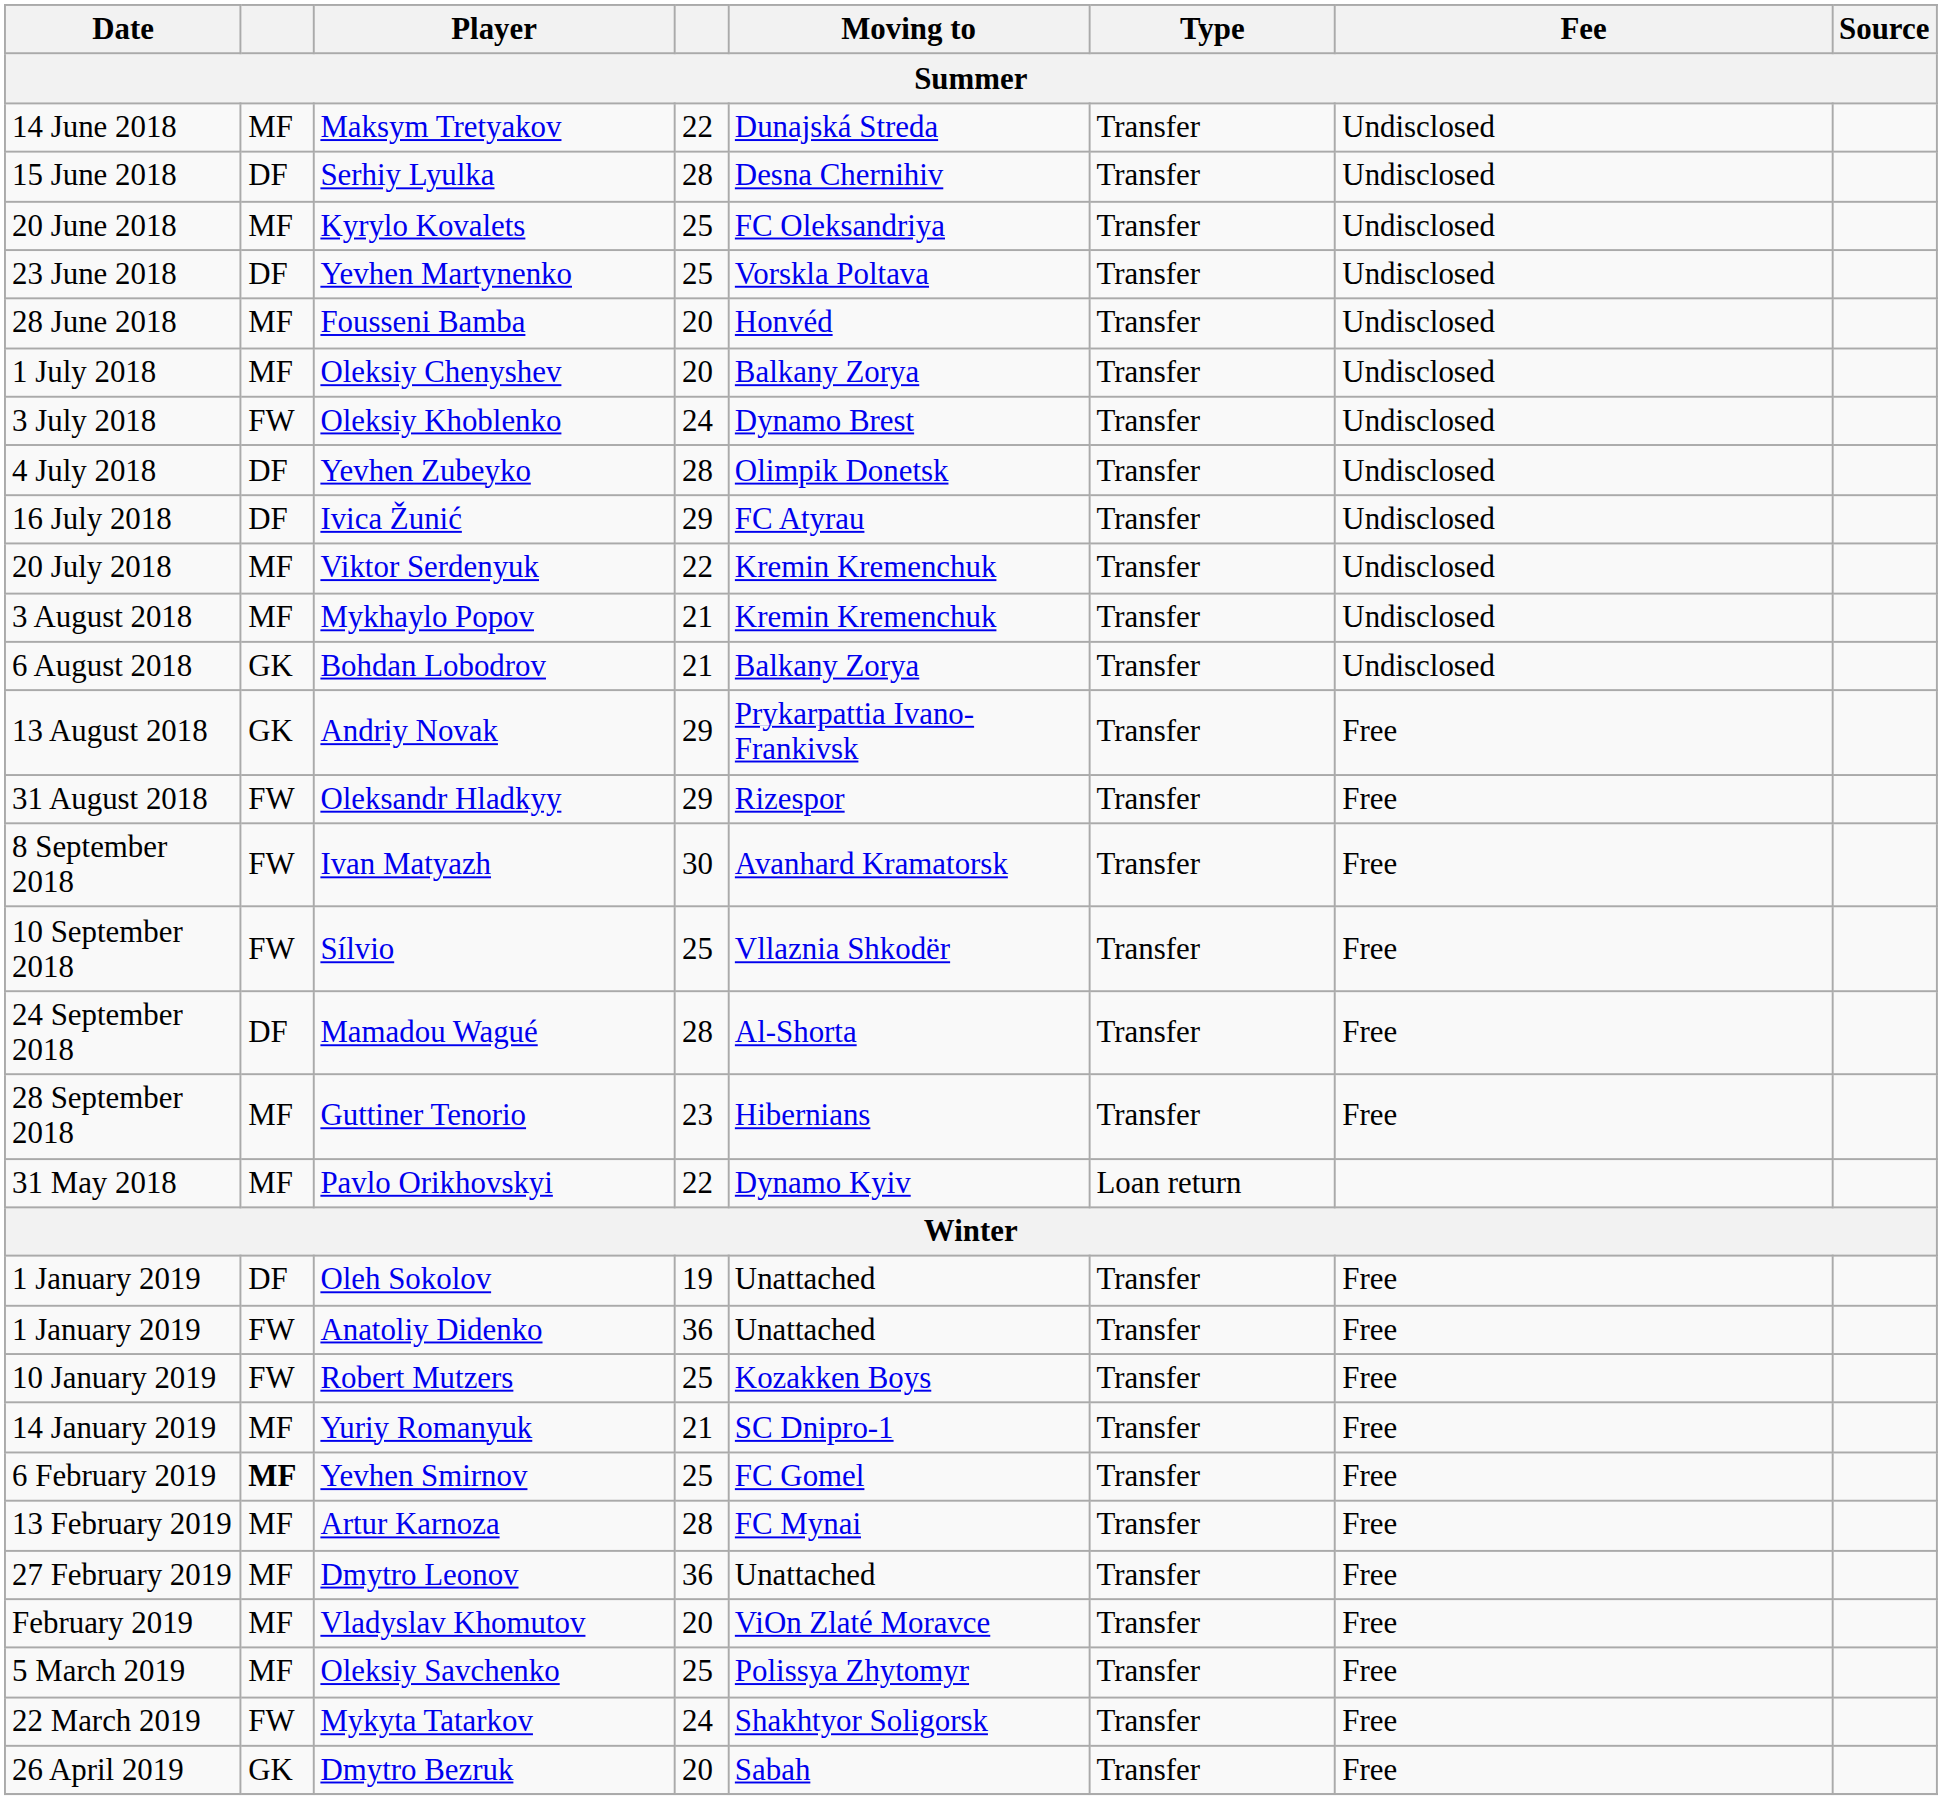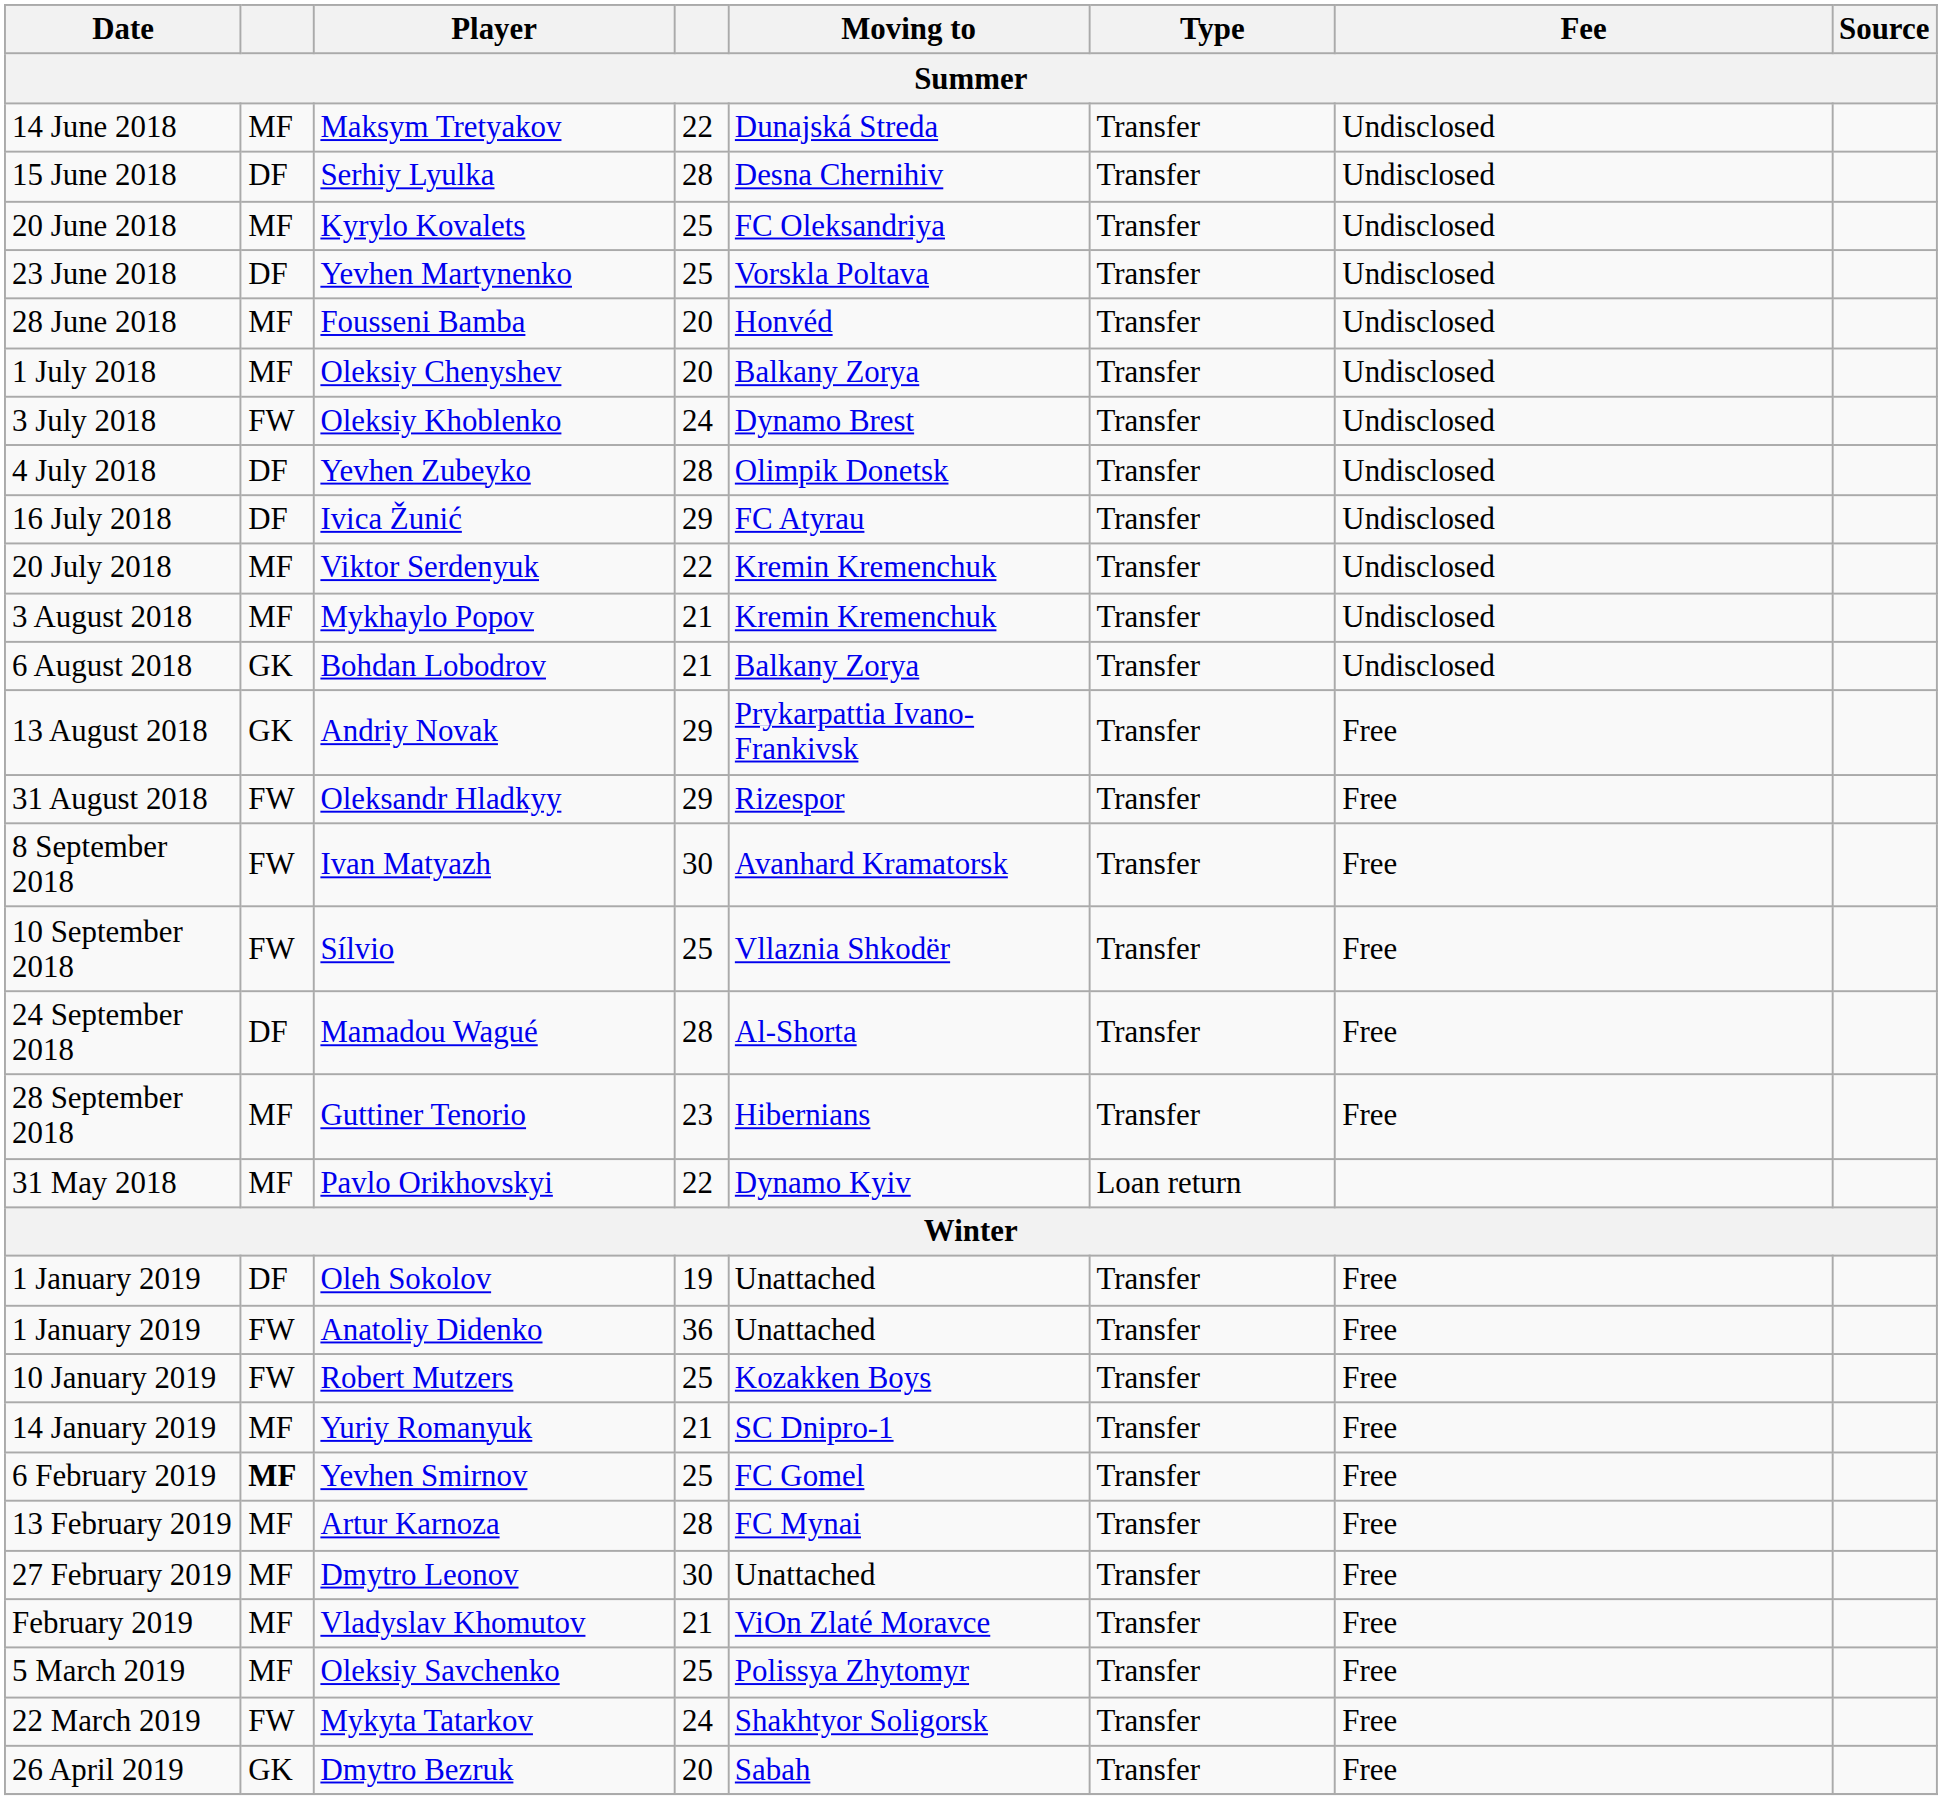 <table class="wikitable sortable">
 <tr>
 <th style="width:115px;">Date</th>
 <th style="width:30px;"></th>
 <th style="width:180px;">Player</th>
 <th style="width:20px;"></th>
 <th style="width:180px;">Moving to</th>
 <th style="width:120px;" class="unsortable">Type</th>
 <th style="width:250px;" class="unsortable">Fee</th>
 <th style="width:20px;">Source</th>
 </tr>
 <tr>
 <th colspan=8>Summer</th>
 </tr>
 <tr>
 <td>14 June 2018</td>
 <td>MF</td>
 <td> <a href='#'>Maksym Tretyakov</a></td>
 <td>22</td>
 <td> <a href='#'>Dunajská Streda</a></td>
 <td>Transfer</td>
 <td>Undisclosed</td>
 <td></td>
 </tr>
 <tr>
 <td>15 June 2018</td>
 <td>DF</td>
 <td> <a href='#'>Serhiy Lyulka</a></td>
 <td>28</td>
 <td> <a href='#'>Desna Chernihiv</a></td>
 <td>Transfer</td>
 <td>Undisclosed</td>
 <td></td>
 </tr>
 <tr>
 <td>20 June 2018</td>
 <td>MF</td>
 <td> <a href='#'>Kyrylo Kovalets</a></td>
 <td>25</td>
 <td> <a href='#'>FC Oleksandriya</a></td>
 <td>Transfer</td>
 <td>Undisclosed</td>
 <td></td>
 </tr>
 <tr>
 <td>23 June 2018</td>
 <td>DF</td>
 <td> <a href='#'>Yevhen Martynenko</a></td>
 <td>25</td>
 <td> <a href='#'>Vorskla Poltava</a></td>
 <td>Transfer</td>
 <td>Undisclosed</td>
 <td></td>
 </tr>
 <tr>
 <td>28 June 2018</td>
 <td>MF</td>
 <td> <a href='#'>Fousseni Bamba</a></td>
 <td>20</td>
 <td> <a href='#'>Honvéd</a></td>
 <td>Transfer</td>
 <td>Undisclosed</td>
 <td></td>
 </tr>
 <tr>
 <td>1 July 2018</td>
 <td>MF</td>
 <td> <a href='#'>Oleksiy Chenyshev</a></td>
 <td>20</td>
 <td> <a href='#'>Balkany Zorya</a></td>
 <td>Transfer</td>
 <td>Undisclosed</td>
 <td></td>
 </tr>
 <tr>
 <td>3 July 2018</td>
 <td>FW</td>
 <td> <a href='#'>Oleksiy Khoblenko</a></td>
 <td>24</td>
 <td> <a href='#'>Dynamo Brest</a></td>
 <td>Transfer</td>
 <td>Undisclosed</td>
 <td></td>
 </tr>
 <tr>
 <td>4 July 2018</td>
 <td>DF</td>
 <td> <a href='#'>Yevhen Zubeyko</a></td>
 <td>28</td>
 <td> <a href='#'>Olimpik Donetsk</a></td>
 <td>Transfer</td>
 <td>Undisclosed</td>
 <td></td>
 </tr>
 <tr>
 <td>16 July 2018</td>
 <td>DF</td>
 <td> <a href='#'>Ivica Žunić</a></td>
 <td>29</td>
 <td> <a href='#'>FC Atyrau</a></td>
 <td>Transfer</td>
 <td>Undisclosed</td>
 <td></td>
 </tr>
 <tr>
 <td>20 July 2018</td>
 <td>MF</td>
 <td> <a href='#'>Viktor Serdenyuk</a></td>
 <td>22</td>
 <td> <a href='#'>Kremin Kremenchuk</a></td>
 <td>Transfer</td>
 <td>Undisclosed</td>
 <td></td>
 </tr>
 <tr>
 <td>3 August 2018</td>
 <td>MF</td>
 <td> <a href='#'>Mykhaylo Popov</a></td>
 <td>21</td>
 <td> <a href='#'>Kremin Kremenchuk</a></td>
 <td>Transfer</td>
 <td>Undisclosed</td>
 <td></td>
 </tr>
 <tr>
 <td>6 August 2018</td>
 <td>GK</td>
 <td> <a href='#'>Bohdan Lobodrov</a></td>
 <td>21</td>
 <td> <a href='#'>Balkany Zorya</a></td>
 <td>Transfer</td>
 <td>Undisclosed</td>
 <td></td>
 </tr>
 <tr>
 <td>13 August 2018</td>
 <td>GK</td>
 <td> <a href='#'>Andriy Novak</a></td>
 <td>29</td>
 <td> <a href='#'>Prykarpattia Ivano-Frankivsk</a></td>
 <td>Transfer</td>
 <td>Free</td>
 <td></td>
 </tr>
 <tr>
 <td>31 August 2018</td>
 <td>FW</td>
 <td> <a href='#'>Oleksandr Hladkyy</a></td>
 <td>29</td>
 <td> <a href='#'>Rizespor</a></td>
 <td>Transfer</td>
 <td>Free</td>
 <td></td>
 </tr>
 <tr>
 <td>8 September 2018</td>
 <td>FW</td>
 <td> <a href='#'>Ivan Matyazh</a></td>
 <td>30</td>
 <td> <a href='#'>Avanhard Kramatorsk</a></td>
 <td>Transfer</td>
 <td>Free</td>
 <td></td>
 </tr>
 <tr>
 <td>10 September 2018</td>
 <td>FW</td>
 <td> <a href='#'>Sílvio</a></td>
 <td>25</td>
 <td> <a href='#'>Vllaznia Shkodër</a></td>
 <td>Transfer</td>
 <td>Free</td>
 <td></td>
 </tr>
 <tr>
 <td>24 September 2018</td>
 <td>DF</td>
 <td> <a href='#'>Mamadou Wagué</a></td>
 <td>28</td>
 <td> <a href='#'>Al-Shorta</a></td>
 <td>Transfer</td>
 <td>Free</td>
 <td></td>
 </tr>
 <tr>
 <td>28 September 2018</td>
 <td>MF</td>
 <td> <a href='#'>Guttiner Tenorio</a></td>
 <td>23</td>
 <td> <a href='#'>Hibernians</a></td>
 <td>Transfer</td>
 <td>Free</td>
 <td></td>
 </tr>
 <tr>
 <td>31 May 2018</td>
 <td>MF</td>
 <td> <a href='#'>Pavlo Orikhovskyi</a></td>
 <td>22</td>
 <td> <a href='#'>Dynamo Kyiv</a></td>
 <td>Loan return</td>
 <td></td>
 <td></td>
 </tr>
 <tr>
 <th colspan=8>Winter</th>
 </tr>
 <tr>
 <td>1 January 2019</td>
 <td>DF</td>
 <td> <a href='#'>Oleh Sokolov</a></td>
 <td>19</td>
 <td>Unattached</td>
 <td>Transfer</td>
 <td>Free</td>
 <td></td>
 </tr>
 <tr>
 <td>1 January 2019</td>
 <td>FW</td>
 <td> <a href='#'>Anatoliy Didenko</a></td>
 <td>36</td>
 <td>Unattached</td>
 <td>Transfer</td>
 <td>Free</td>
 <td></td>
 </tr>
 <tr>
 <td>10 January 2019</td>
 <td>FW</td>
 <td> <a href='#'>Robert Mutzers</a></td>
 <td>25</td>
 <td> <a href='#'>Kozakken Boys</a></td>
 <td>Transfer</td>
 <td>Free</td>
 <td></td>
 </tr>
 <tr>
 <td>14 January 2019</td>
 <td>MF</td>
 <td> <a href='#'>Yuriy Romanyuk</a></td>
 <td>21</td>
 <td> <a href='#'>SC Dnipro-1</a></td>
 <td>Transfer</td>
 <td>Free</td>
 <td></td>
 </tr>
 <tr>
 <td>6 February 2019</td>
 <td><strong>MF</strong></td>
 <td> <a href='#'>Yevhen Smirnov</a></td>
 <td>25</td>
 <td> <a href='#'>FC Gomel</a></td>
 <td>Transfer</td>
 <td>Free</td>
 <td></td>
 </tr>
 <tr>
 <td>13 February 2019</td>
 <td>MF</td>
 <td> <a href='#'>Artur Karnoza</a></td>
 <td>28</td>
 <td> <a href='#'>FC Mynai</a></td>
 <td>Transfer</td>
 <td>Free</td>
 <td></td>
 </tr>
 <tr>
 <td>27 February 2019</td>
 <td>MF</td>
 <td> <a href='#'>Dmytro Leonov</a></td>
-<td>36</td>
+<td>30</td>
 <td>Unattached</td>
 <td>Transfer</td>
 <td>Free</td>
 <td></td>
 </tr>
 <tr>
 <td>February 2019</td>
 <td>MF</td>
 <td> <a href='#'>Vladyslav Khomutov</a></td>
-<td>20</td>
+<td>21</td>
 <td> <a href='#'>ViOn Zlaté Moravce</a></td>
 <td>Transfer</td>
 <td>Free</td>
 <td></td>
 </tr>
 <tr>
 <td>5 March 2019</td>
 <td>MF</td>
 <td> <a href='#'>Oleksiy Savchenko</a></td>
 <td>25</td>
 <td> <a href='#'>Polissya Zhytomyr</a></td>
 <td>Transfer</td>
 <td>Free</td>
 <td></td>
 </tr>
 <tr>
 <td>22 March 2019</td>
 <td>FW</td>
 <td> <a href='#'>Mykyta Tatarkov</a></td>
 <td>24</td>
 <td> <a href='#'>Shakhtyor Soligorsk</a></td>
 <td>Transfer</td>
 <td>Free</td>
 <td></td>
 </tr>
 <tr>
 <td>26 April 2019</td>
 <td>GK</td>
 <td> <a href='#'>Dmytro Bezruk</a></td>
 <td>20</td>
 <td> <a href='#'>Sabah</a></td>
 <td>Transfer</td>
 <td>Free</td>
 <td></td>
 </tr>
 <tr>
 </tr>
 </table>
